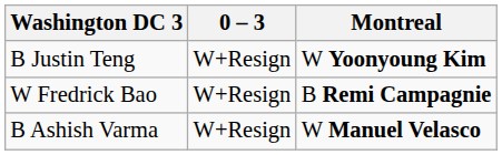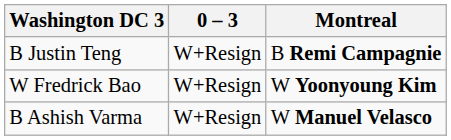 <table class="wikitable">
 <tr>
 <th>Washington DC 3</th>
 <th>0 – 3</th>
 <th>Montreal</th>
 </tr>
 <tr>
 <td>B Justin Teng</td>
 <td>W+Resign</td>
-<td>W <strong>Yoonyoung Kim</strong></td>
+<td>B <strong>Remi Campagnie</strong></td>
 </tr>
 <tr>
 <td>W Fredrick Bao</td>
 <td>W+Resign</td>
-<td>B <strong>Remi Campagnie</strong></td>
+<td>W <strong>Yoonyoung Kim</strong></td>
 </tr>
 <tr>
 <td>B Ashish Varma</td>
 <td>W+Resign</td>
 <td>W <strong>Manuel Velasco</strong></td>
 </tr>
 </table>
